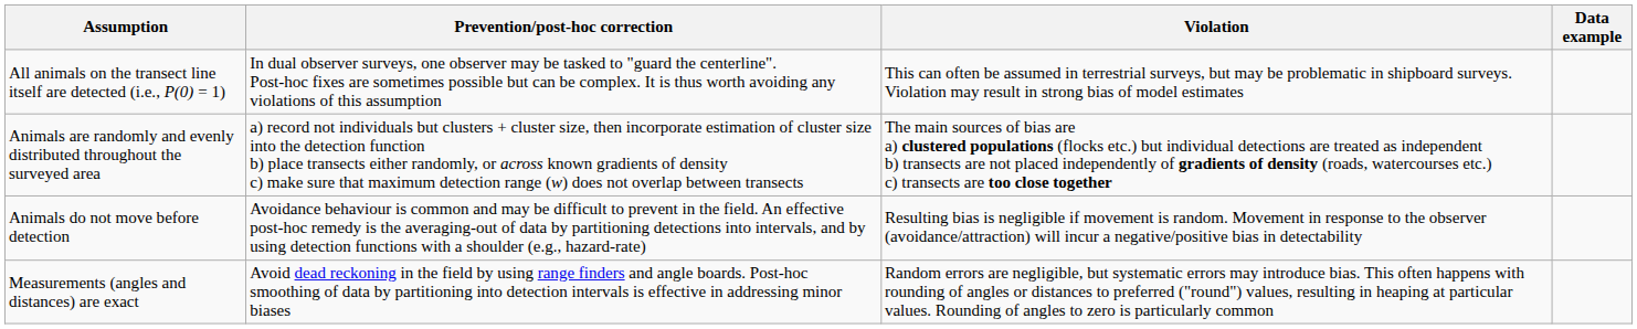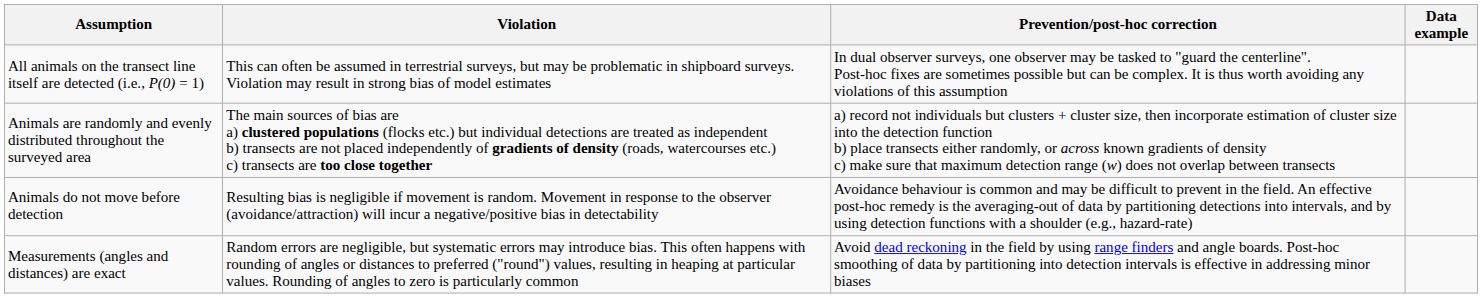 <table class="wikitable">
 <tr>
 <th>Assumption</th>
+<th>Violation</th>
 <th>Prevention/post-hoc correction</th>
-<th>Violation</th>
 <th>Data example</th>
 </tr>
 <tr>
 <td>All animals on the transect line itself are detected (i.e., <em>P(0)</em> = 1)</td>
+<td>This can often be assumed in terrestrial surveys, but may be problematic in shipboard surveys. Violation may result in strong bias of model estimates</td>
 <td>In dual observer surveys, one observer may be tasked to "guard the centerline".<br>Post-hoc fixes are sometimes possible but can be complex. It is thus worth avoiding any violations of this assumption</td>
-<td>This can often be assumed in terrestrial surveys, but may be problematic in shipboard surveys. Violation may result in strong bias of model estimates</td>
 <td></td>
 </tr>
 <tr>
 <td>Animals are randomly and evenly distributed throughout the surveyed area</td>
+<td>The main sources of bias are<br>a) <strong>clustered populations</strong> (flocks etc.) but individual detections are treated as independent<br>b) transects are not placed independently of <strong>gradients of density</strong> (roads, watercourses etc.)<br>c) transects are <strong>too close together</strong></td>
 <td>a) record not individuals but clusters + cluster size, then incorporate estimation of cluster size into the detection function<br>b) place transects either randomly, or <em>across</em> known gradients of density<br>c) make sure that maximum detection range (<em>w</em>) does not overlap between transects</td>
-<td>The main sources of bias are<br>a) <strong>clustered populations</strong> (flocks etc.) but individual detections are treated as independent<br>b) transects are not placed independently of <strong>gradients of density</strong> (roads, watercourses etc.)<br>c) transects are <strong>too close together</strong></td>
 <td></td>
 </tr>
 <tr>
 <td>Animals do not move before detection</td>
+<td>Resulting bias is negligible if movement is random. Movement in response to the observer (avoidance/attraction) will incur a negative/positive bias in detectability</td>
 <td>Avoidance behaviour is common and may be difficult to prevent in the field. An effective post-hoc remedy is the averaging-out of data by partitioning detections into intervals, and by using detection functions with a shoulder (e.g., hazard-rate)</td>
-<td>Resulting bias is negligible if movement is random. Movement in response to the observer (avoidance/attraction) will incur a negative/positive bias in detectability</td>
 <td></td>
 </tr>
 <tr>
 <td>Measurements (angles and distances) are exact</td>
+<td>Random errors are negligible, but systematic errors may introduce bias. This often happens with rounding of angles or distances to preferred ("round") values, resulting in heaping at particular values. Rounding of angles to zero is particularly common</td>
 <td>Avoid <a href='#'>dead reckoning</a> in the field by using <a href='#'>range finders</a> and angle boards. Post-hoc smoothing of data by partitioning into detection intervals is effective in addressing minor biases</td>
-<td>Random errors are negligible, but systematic errors may introduce bias. This often happens with rounding of angles or distances to preferred ("round") values, resulting in heaping at particular values. Rounding of angles to zero is particularly common</td>
 <td></td>
 </tr>
 </table>
